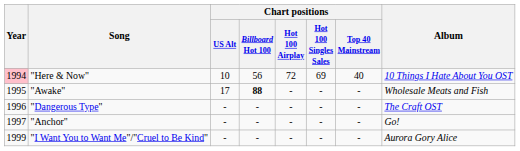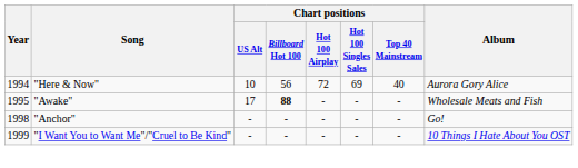 <table class="wikitable">
 <tr>
 <th rowspan="2">Year</th>
 <th rowspan="2">Song</th>
 <th colspan="5">Chart positions</th>
 <th rowspan="2">Album</th>
 </tr>
 <tr>
 <th width="40"><small><a href='#'>US Alt</a></small></th>
 <th width="40"><small><a href='#'><em>Billboard</em> Hot 100</a></small></th>
 <th width="40"><small><a href='#'>Hot 100 Airplay</a></small></th>
 <th width="40"><small><a href='#'>Hot 100 Singles Sales</a></small></th>
 <th width="40"><small><a href='#'>Top 40 Mainstream</a></small></th>
 </tr>
 <tr>
-<td style="background: pink;">1994</td>
+<td>1994</td>
 <td>"Here & Now"</td>
 <td style="text-align:center;">10</td>
 <td style="text-align:center;">56</td>
 <td style="text-align:center;">72</td>
 <td style="text-align:center;">69</td>
 <td style="text-align:center;">40</td>
-<td><em><a href='#'>10 Things I Hate About You OST</a></em></td>
+<td><em>Aurora Gory Alice</em></td>
 </tr>
 <tr>
 <td>1995</td>
 <td>"Awake"</td>
 <td style="text-align:center;">17</td>
 <td style="text-align:center;"><strong>88</strong></td>
 <td style="text-align:center;">-</td>
 <td style="text-align:center;">-</td>
 <td style="text-align:center;">-</td>
 <td><em>Wholesale Meats and Fish</em></td>
 </tr>
 <tr>
-<td>1996</td>
-<td>"<a href='#'>Dangerous Type</a>"</td>
-<td style="text-align:center;">-</td>
-<td style="text-align:center;">-</td>
-<td style="text-align:center;">-</td>
-<td style="text-align:center;">-</td>
-<td style="text-align:center;">-</td>
-<td><em><a href='#'>The Craft OST</a></em></td>
-</tr>
-<tr>
-<td>1997</td>
+<td>1998</td>
 <td>"Anchor"</td>
 <td style="text-align:center;">-</td>
 <td style="text-align:center;">-</td>
 <td style="text-align:center;">-</td>
 <td style="text-align:center;">-</td>
 <td style="text-align:center;">-</td>
 <td><em>Go!</em></td>
 </tr>
 <tr>
 <td>1999</td>
 <td>"<a href='#'>I Want You to Want Me</a>"/"<a href='#'>Cruel to Be Kind</a>"</td>
 <td style="text-align:center;">-</td>
 <td style="text-align:center;">-</td>
 <td style="text-align:center;">-</td>
 <td style="text-align:center;">-</td>
 <td style="text-align:center;">-</td>
-<td><em>Aurora Gory Alice</em></td>
+<td><em><a href='#'>10 Things I Hate About You OST</a></em></td>
 </tr>
 </table>
